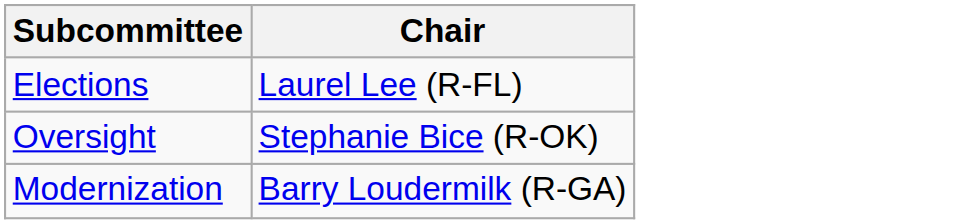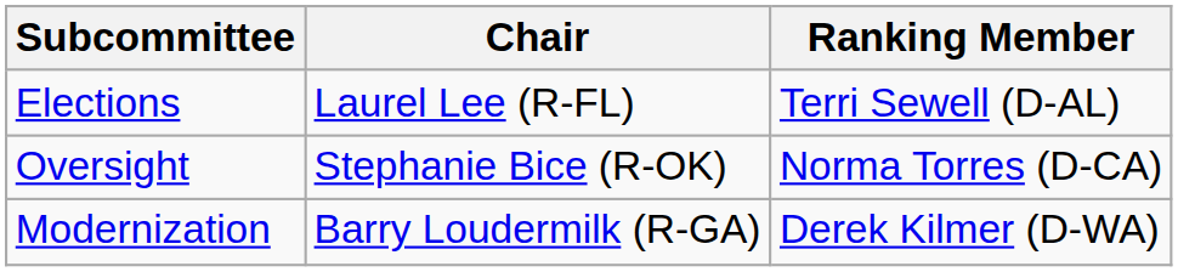 <table class="wikitable">
 <tr>
 <th>Subcommittee</th>
 <th>Chair</th>
+<th>Ranking Member</th>
 </tr>
 <tr>
 <td><a href='#'>Elections</a></td>
 <td><a href='#'>Laurel Lee</a> (R-FL)</td>
+<td><a href='#'>Terri Sewell</a> (D-AL)</td>
 </tr>
 <tr>
 <td><a href='#'>Oversight</a></td>
 <td><a href='#'>Stephanie Bice</a> (R-OK)</td>
+<td><a href='#'>Norma Torres</a> (D-CA)</td>
 </tr>
 <tr>
 <td><a href='#'>Modernization</a></td>
 <td><a href='#'>Barry Loudermilk</a> (R-GA)</td>
+<td><a href='#'>Derek Kilmer</a> (D-WA)</td>
 </tr>
 </table>
